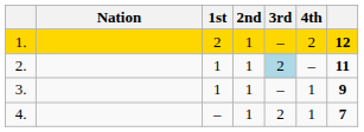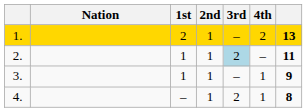 <table class="wikitable" style="text-align:center">
 <tr>
 <th width="25"></th>
 <th width="165">Nation</th>
 <th width="25">1st</th>
 <th width="25">2nd</th>
 <th width="25">3rd</th>
 <th width="25">4th</th>
 <th width="25"></th>
 </tr>
 <tr style="background:gold">
 <td>1.</td>
 <td style="text-align:left"></td>
 <td>2</td>
 <td>1</td>
 <td>–</td>
 <td>2</td>
-<td><strong>12</strong></td>
+<td><strong>13</strong></td>
 </tr>
 <tr>
 <td>2.</td>
 <td style="text-align:left"></td>
 <td>1</td>
 <td>1</td>
 <td style="background: lightblue;">2</td>
 <td>–</td>
 <td><strong>11</strong></td>
 </tr>
 <tr>
 <td>3.</td>
 <td style="text-align:left"></td>
 <td>1</td>
 <td>1</td>
 <td>–</td>
 <td>1</td>
 <td><strong>9</strong></td>
 </tr>
 <tr>
 <td>4.</td>
 <td style="text-align:left"></td>
 <td>–</td>
 <td>1</td>
 <td>2</td>
 <td>1</td>
-<td><strong>7</strong></td>
+<td><strong>8</strong></td>
 </tr>
 </table>
